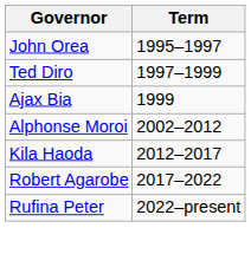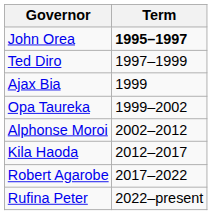 <table class="wikitable">
 <tr>
 <th><strong>Governor</strong></th>
 <th><strong>Term</strong></th>
 </tr>
 <tr>
 <td><a href='#'>John Orea</a></td>
-<td>1995–1997</td>
+<td><strong>1995–1997</strong></td>
 </tr>
 <tr>
 <td><a href='#'>Ted Diro</a></td>
 <td>1997–1999</td>
 </tr>
 <tr>
 <td><a href='#'>Ajax Bia</a></td>
 <td>1999</td>
+</tr>
+<tr>
+<td><a href='#'>Opa Taureka</a></td>
+<td>1999–2002</td>
 </tr>
 <tr>
 <td><a href='#'>Alphonse Moroi</a></td>
 <td>2002–2012</td>
 </tr>
 <tr>
 <td><a href='#'>Kila Haoda</a></td>
 <td>2012–2017</td>
 </tr>
 <tr>
 <td><a href='#'>Robert Agarobe</a></td>
 <td>2017–2022</td>
 </tr>
 <tr>
 <td><a href='#'>Rufina Peter</a></td>
 <td>2022–present</td>
 </tr>
 </table>
